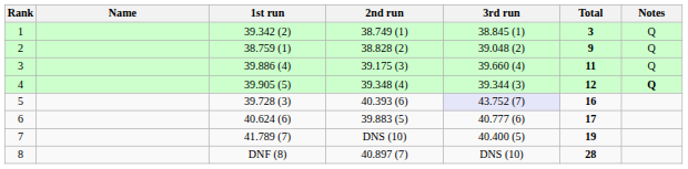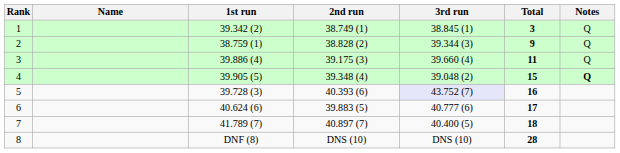 <table class="sortable wikitable" style="text-align:center;">
 <tr>
 <th>Rank</th>
 <th style="width:15em">Name</th>
 <th style="width:10em">1st run</th>
 <th style="width:10em">2nd run</th>
 <th style="width:10em">3rd run</th>
 <th style="width:5em">Total</th>
 <th style="width:5em">Notes</th>
 </tr>
 <tr bgcolor=ccffcc>
 <td>1</td>
 <td align=left></td>
 <td>39.342 (2)</td>
 <td>38.749 (1)</td>
 <td>38.845 (1)</td>
 <td><strong>3</strong></td>
 <td>Q</td>
 </tr>
 <tr bgcolor=ccffcc>
 <td>2</td>
 <td align=left></td>
 <td>38.759 (1)</td>
 <td>38.828 (2)</td>
-<td>39.048 (2)</td>
+<td>39.344 (3)</td>
 <td><strong>9</strong></td>
 <td>Q</td>
 </tr>
 <tr bgcolor=ccffcc>
 <td>3</td>
 <td align=left></td>
 <td>39.886 (4)</td>
 <td>39.175 (3)</td>
 <td>39.660 (4)</td>
 <td><strong>11</strong></td>
 <td>Q</td>
 </tr>
 <tr bgcolor=ccffcc>
 <td>4</td>
 <td align=left></td>
 <td>39.905 (5)</td>
 <td>39.348 (4)</td>
-<td>39.344 (3)</td>
-<td><strong>12</strong></td>
+<td>39.048 (2)</td>
+<td><strong>15</strong></td>
 <td><strong>Q</strong></td>
 </tr>
 <tr>
 <td>5</td>
 <td align=left></td>
 <td>39.728 (3)</td>
 <td>40.393 (6)</td>
 <td style="background: lavender;">43.752 (7)</td>
 <td><strong>16</strong></td>
 <td></td>
 </tr>
 <tr>
 <td>6</td>
 <td align=left></td>
 <td>40.624 (6)</td>
 <td>39.883 (5)</td>
 <td>40.777 (6)</td>
 <td><strong>17</strong></td>
 <td></td>
 </tr>
 <tr>
 <td>7</td>
 <td align=left></td>
 <td>41.789 (7)</td>
-<td>DNS (10)</td>
+<td>40.897 (7)</td>
 <td>40.400 (5)</td>
-<td><strong>19</strong></td>
+<td><strong>18</strong></td>
 <td></td>
 </tr>
 <tr>
 <td>8</td>
 <td align=left></td>
 <td>DNF (8)</td>
-<td>40.897 (7)</td>
+<td>DNS (10)</td>
 <td>DNS (10)</td>
 <td><strong>28</strong></td>
 <td></td>
 </tr>
 </table>
